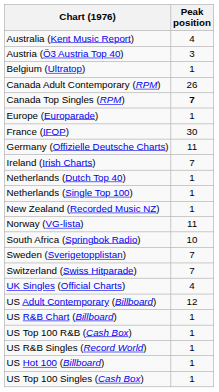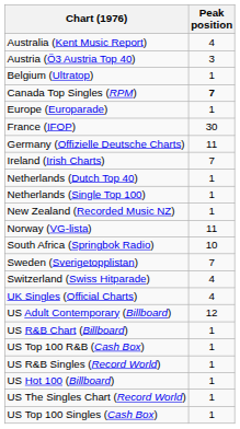 <table class="wikitable sortable">
 <tr>
 <th>Chart (1976)</th>
 <th>Peak<br>position</th>
 </tr>
 <tr>
 <td>Australia (<a href='#'>Kent Music Report</a>)</td>
 <td style="text-align:center;">4</td>
 </tr>
 <tr>
 <td>Austria (<a href='#'>Ö3 Austria Top 40</a>)</td>
 <td style="text-align:center;">3</td>
 </tr>
 <tr>
 <td>Belgium (<a href='#'>Ultratop</a>)</td>
 <td style="text-align:center;">1</td>
-</tr>
-<tr>
-<td>Canada Adult Contemporary (<em><a href='#'>RPM</a></em>)</td>
-<td style="text-align:center;">26</td>
 </tr>
 <tr>
 <td>Canada Top Singles (<em><a href='#'>RPM</a></em>)</td>
 <td style="text-align:center;"><strong>7</strong></td>
 </tr>
 <tr>
 <td>Europe (<a href='#'>Europarade</a>)</td>
 <td style="text-align:center;">1</td>
 </tr>
 <tr>
 <td>France (<a href='#'>IFOP</a>)</td>
 <td align="center">30</td>
 </tr>
 <tr>
 <td>Germany (<a href='#'>Offizielle Deutsche Charts</a>)</td>
 <td style="text-align:center;">11</td>
 </tr>
 <tr>
 <td>Ireland (<a href='#'>Irish Charts</a>)</td>
 <td align="center">7</td>
 </tr>
 <tr>
 <td>Netherlands (<a href='#'>Dutch Top 40</a>)</td>
 <td style="text-align:center;">1</td>
 </tr>
 <tr>
 <td>Netherlands (<a href='#'>Single Top 100</a>)</td>
 <td style="text-align:center;">1</td>
 </tr>
 <tr>
 <td>New Zealand (<a href='#'>Recorded Music NZ</a>)</td>
 <td style="text-align:center;">1</td>
 </tr>
 <tr>
 <td>Norway (<a href='#'>VG-lista</a>)</td>
 <td style="text-align:center;">11</td>
 </tr>
 <tr>
 <td>South Africa (<a href='#'>Springbok Radio</a>)</td>
 <td align="center">10</td>
 </tr>
 <tr>
 <td>Sweden (<a href='#'>Sverigetopplistan</a>)</td>
 <td style="text-align:center;">7</td>
 </tr>
 <tr>
 <td>Switzerland (<a href='#'>Swiss Hitparade</a>)</td>
-<td style="text-align:center;">7</td>
+<td style="text-align:center;">4</td>
 </tr>
 <tr>
 <td><a href='#'>UK Singles</a> (<a href='#'>Official Charts</a>)</td>
 <td style="text-align:center;">4</td>
 </tr>
 <tr>
 <td>US <a href='#'>Adult Contemporary</a> (<em><a href='#'>Billboard</a></em>)</td>
 <td style="text-align:center;">12</td>
 </tr>
 <tr>
 <td>US <a href='#'>R&B Chart</a> (<em><a href='#'>Billboard</a></em>)</td>
 <td style="text-align:center;">1</td>
 </tr>
 <tr>
 <td>US Top 100 R&B (<em><a href='#'>Cash Box</a></em>)</td>
 <td style="text-align:center;">1</td>
 </tr>
 <tr>
 <td>US R&B Singles (<em><a href='#'>Record World</a></em>)</td>
 <td style="text-align:center;">1</td>
 </tr>
 <tr>
 <td>US <a href='#'>Hot 100</a> (<em><a href='#'>Billboard</a></em>)</td>
 <td style="text-align:center;">1</td>
 </tr>
 <tr>
+<td>US The Singles Chart (<em><a href='#'>Record World</a></em>)</td>
+<td style="text-align:center;">1</td>
+</tr>
+<tr>
 <td>US Top 100 Singles (<em><a href='#'>Cash Box</a></em>)</td>
 <td style="text-align:center;">1</td>
 </tr>
 </table>
